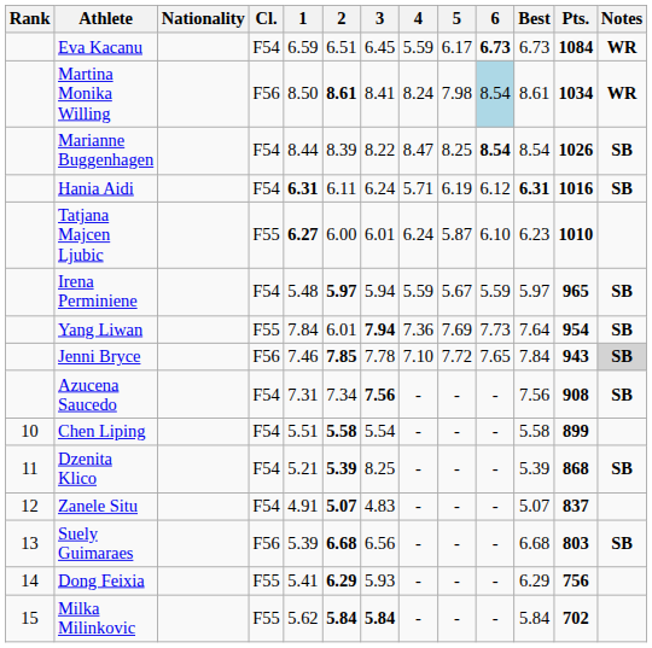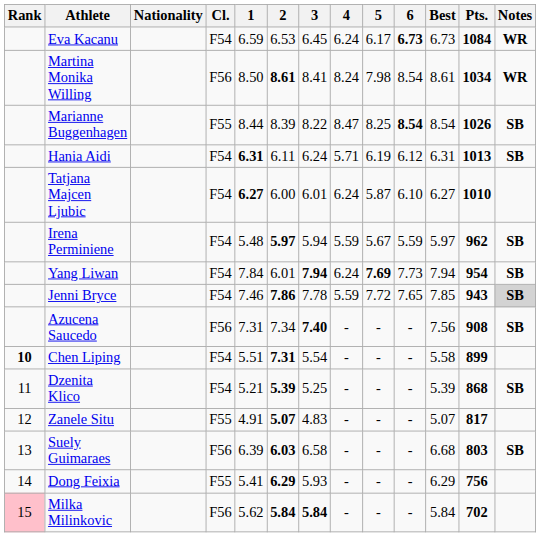 <table class="wikitable sortable" style="text-align:center; width:70%;">
 <tr>
 <th>Rank</th>
 <th>Athlete</th>
 <th>Nationality</th>
 <th>Cl.</th>
 <th class="unsortable">1</th>
 <th class="unsortable">2</th>
 <th class="unsortable">3</th>
 <th class="unsortable">4</th>
 <th class="unsortable">5</th>
 <th class="unsortable">6</th>
 <th>Best</th>
 <th>Pts.</th>
 <th>Notes</th>
 </tr>
 <tr>
 <td></td>
 <td style="text-align:left;"><a href='#'>Eva Kacanu</a></td>
 <td style="text-align:left;"></td>
 <td>F54</td>
 <td>6.59</td>
-<td>6.51</td>
+<td>6.53</td>
 <td>6.45</td>
-<td>5.59</td>
+<td>6.24</td>
 <td>6.17</td>
 <td><strong>6.73</strong></td>
 <td>6.73</td>
 <td><strong>1084</strong></td>
 <td><strong>WR</strong></td>
 </tr>
 <tr>
 <td></td>
 <td style="text-align:left;"><a href='#'>Martina Monika Willing</a></td>
 <td style="text-align:left;"></td>
 <td>F56</td>
 <td>8.50</td>
 <td><strong>8.61</strong></td>
 <td>8.41</td>
 <td>8.24</td>
 <td>7.98</td>
-<td style="background: lightblue;">8.54</td>
+<td>8.54</td>
 <td>8.61</td>
 <td><strong>1034</strong></td>
 <td><strong>WR</strong></td>
 </tr>
 <tr>
 <td></td>
 <td style="text-align:left;"><a href='#'>Marianne Buggenhagen</a></td>
 <td style="text-align:left;"></td>
-<td>F54</td>
+<td>F55</td>
 <td>8.44</td>
 <td>8.39</td>
 <td>8.22</td>
 <td>8.47</td>
 <td>8.25</td>
 <td><strong>8.54</strong></td>
 <td>8.54</td>
 <td><strong>1026</strong></td>
 <td><strong>SB</strong></td>
 </tr>
 <tr>
 <td></td>
 <td style="text-align:left;"><a href='#'>Hania Aidi</a></td>
 <td style="text-align:left;"></td>
 <td>F54</td>
 <td><strong>6.31</strong></td>
 <td>6.11</td>
 <td>6.24</td>
 <td>5.71</td>
 <td>6.19</td>
 <td>6.12</td>
-<td><strong>6.31</strong></td>
-<td><strong>1016</strong></td>
+<td>6.31</td>
+<td><strong>1013</strong></td>
 <td><strong>SB</strong></td>
 </tr>
 <tr>
 <td></td>
 <td style="text-align:left;"><a href='#'>Tatjana Majcen Ljubic</a></td>
 <td style="text-align:left;"></td>
-<td>F55</td>
+<td>F54</td>
 <td><strong>6.27</strong></td>
 <td>6.00</td>
 <td>6.01</td>
 <td>6.24</td>
 <td>5.87</td>
 <td>6.10</td>
-<td>6.23</td>
+<td>6.27</td>
 <td><strong>1010</strong></td>
 <td></td>
 </tr>
 <tr>
 <td></td>
 <td style="text-align:left;"><a href='#'>Irena Perminiene</a></td>
 <td style="text-align:left;"></td>
 <td>F54</td>
 <td>5.48</td>
 <td><strong>5.97</strong></td>
 <td>5.94</td>
 <td>5.59</td>
 <td>5.67</td>
 <td>5.59</td>
 <td>5.97</td>
-<td><strong>965</strong></td>
+<td><strong>962</strong></td>
 <td><strong>SB</strong></td>
 </tr>
 <tr>
 <td></td>
 <td style="text-align:left;"><a href='#'>Yang Liwan</a></td>
 <td style="text-align:left;"></td>
-<td>F55</td>
+<td>F54</td>
 <td>7.84</td>
 <td>6.01</td>
 <td><strong>7.94</strong></td>
-<td>7.36</td>
-<td>7.69</td>
+<td>6.24</td>
+<td><strong>7.69</strong></td>
 <td>7.73</td>
-<td>7.64</td>
+<td>7.94</td>
 <td><strong>954</strong></td>
 <td><strong>SB</strong></td>
 </tr>
 <tr>
 <td></td>
 <td style="text-align:left;"><a href='#'>Jenni Bryce</a></td>
 <td style="text-align:left;"></td>
-<td>F56</td>
+<td>F54</td>
 <td>7.46</td>
-<td><strong>7.85</strong></td>
+<td><strong>7.86</strong></td>
 <td>7.78</td>
-<td>7.10</td>
+<td>5.59</td>
 <td>7.72</td>
 <td>7.65</td>
-<td>7.84</td>
+<td>7.85</td>
 <td><strong>943</strong></td>
 <td style="background: lightgrey;"><strong>SB</strong></td>
 </tr>
 <tr>
 <td></td>
 <td style="text-align:left;"><a href='#'>Azucena Saucedo</a></td>
 <td style="text-align:left;"></td>
-<td>F54</td>
+<td>F56</td>
 <td>7.31</td>
 <td>7.34</td>
-<td><strong>7.56</strong></td>
+<td><strong>7.40</strong></td>
 <td>-</td>
 <td>-</td>
 <td>-</td>
 <td>7.56</td>
 <td><strong>908</strong></td>
 <td><strong>SB</strong></td>
 </tr>
 <tr>
-<td>10</td>
+<td><strong>10</strong></td>
 <td style="text-align:left;"><a href='#'>Chen Liping</a></td>
 <td style="text-align:left;"></td>
 <td>F54</td>
 <td>5.51</td>
-<td><strong>5.58</strong></td>
+<td><strong>7.31</strong></td>
 <td>5.54</td>
 <td>-</td>
 <td>-</td>
 <td>-</td>
 <td>5.58</td>
 <td><strong>899</strong></td>
 <td></td>
 </tr>
 <tr>
 <td>11</td>
 <td style="text-align:left;"><a href='#'>Dzenita Klico</a></td>
 <td style="text-align:left;"></td>
 <td>F54</td>
 <td>5.21</td>
 <td><strong>5.39</strong></td>
-<td>8.25</td>
+<td>5.25</td>
 <td>-</td>
 <td>-</td>
 <td>-</td>
 <td>5.39</td>
 <td><strong>868</strong></td>
 <td><strong>SB</strong></td>
 </tr>
 <tr>
 <td>12</td>
 <td style="text-align:left;"><a href='#'>Zanele Situ</a></td>
 <td style="text-align:left;"></td>
-<td>F54</td>
+<td>F55</td>
 <td>4.91</td>
 <td><strong>5.07</strong></td>
 <td>4.83</td>
 <td>-</td>
 <td>-</td>
 <td>-</td>
 <td>5.07</td>
-<td><strong>837</strong></td>
+<td><strong>817</strong></td>
 <td></td>
 </tr>
 <tr>
 <td>13</td>
 <td style="text-align:left;"><a href='#'>Suely Guimaraes</a></td>
 <td style="text-align:left;"></td>
 <td>F56</td>
-<td>5.39</td>
-<td><strong>6.68</strong></td>
-<td>6.56</td>
+<td>6.39</td>
+<td><strong>6.03</strong></td>
+<td>6.58</td>
 <td>-</td>
 <td>-</td>
 <td>-</td>
 <td>6.68</td>
 <td><strong>803</strong></td>
 <td><strong>SB</strong></td>
 </tr>
 <tr>
 <td>14</td>
 <td style="text-align:left;"><a href='#'>Dong Feixia</a></td>
 <td style="text-align:left;"></td>
 <td>F55</td>
 <td>5.41</td>
 <td><strong>6.29</strong></td>
 <td>5.93</td>
 <td>-</td>
 <td>-</td>
 <td>-</td>
 <td>6.29</td>
 <td><strong>756</strong></td>
 <td></td>
 </tr>
 <tr>
-<td>15</td>
+<td style="background: pink;">15</td>
 <td style="text-align:left;"><a href='#'>Milka Milinkovic</a></td>
 <td style="text-align:left;"></td>
-<td>F55</td>
+<td>F56</td>
 <td>5.62</td>
 <td><strong>5.84</strong></td>
 <td><strong>5.84</strong></td>
 <td>-</td>
 <td>-</td>
 <td>-</td>
 <td>5.84</td>
 <td><strong>702</strong></td>
 <td></td>
 </tr>
 </table>
